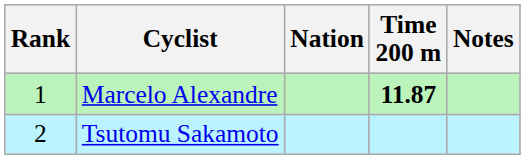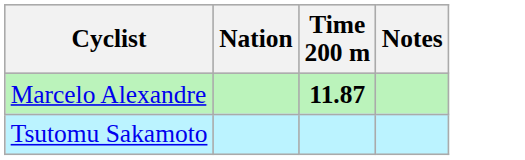 <table class="wikitable sortable" style="text-align:center">
 <tr>
-<th>Rank</th>
 <th>Cyclist</th>
 <th>Nation</th>
 <th>Time<br>200 m</th>
 <th>Notes</th>
 </tr>
 <tr bgcolor=bbf3bb>
-<td>1</td>
 <td align=left><a href='#'>Marcelo Alexandre</a></td>
 <td align=left></td>
 <td><strong>11.87</strong></td>
 <td></td>
 </tr>
 <tr bgcolor=bbf3ff>
-<td>2</td>
 <td align=left><a href='#'>Tsutomu Sakamoto</a></td>
 <td align=left></td>
 <td></td>
 <td></td>
 </tr>
 </table>
